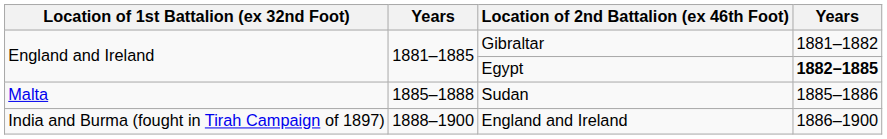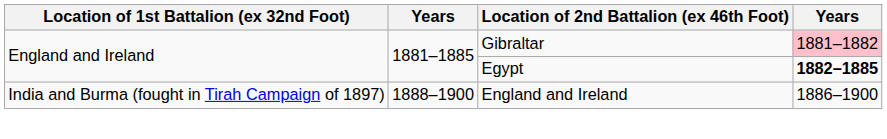 <table class="wikitable">
 <tr>
 <th>Location of 1st Battalion (ex 32nd Foot)</th>
 <th>Years</th>
 <th>Location of 2nd Battalion (ex 46th Foot)</th>
 <th>Years</th>
 </tr>
 <tr>
 <td rowspan="2">England and Ireland</td>
 <td rowspan="2">1881–1885</td>
 <td>Gibraltar</td>
-<td>1881–1882</td>
+<td style="background: pink;">1881–1882</td>
 </tr>
 <tr>
 <td>Egypt</td>
 <td><strong>1882–1885</strong></td>
-</tr>
-<tr>
-<td><a href='#'>Malta</a></td>
-<td>1885–1888</td>
-<td>Sudan</td>
-<td>1885–1886</td>
 </tr>
 <tr>
 <td>India and Burma (fought in <a href='#'>Tirah Campaign</a> of 1897)</td>
 <td>1888–1900</td>
 <td>England and Ireland</td>
 <td>1886–1900</td>
 </tr>
 </table>
